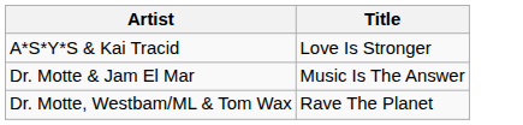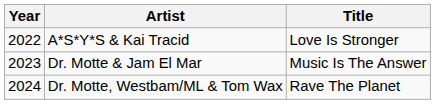 <table class="wikitable">
 <tr>
+<th>Year</th>
 <th>Artist</th>
 <th>Title</th>
 </tr>
 <tr>
+<td>2022</td>
 <td>A*S*Y*S & Kai Tracid</td>
 <td>Love Is Stronger</td>
 </tr>
 <tr>
+<td>2023</td>
 <td>Dr. Motte & Jam El Mar</td>
 <td>Music Is The Answer</td>
 </tr>
 <tr>
+<td>2024</td>
 <td>Dr. Motte, Westbam/ML & Tom Wax</td>
 <td>Rave The Planet</td>
 </tr>
 </table>
